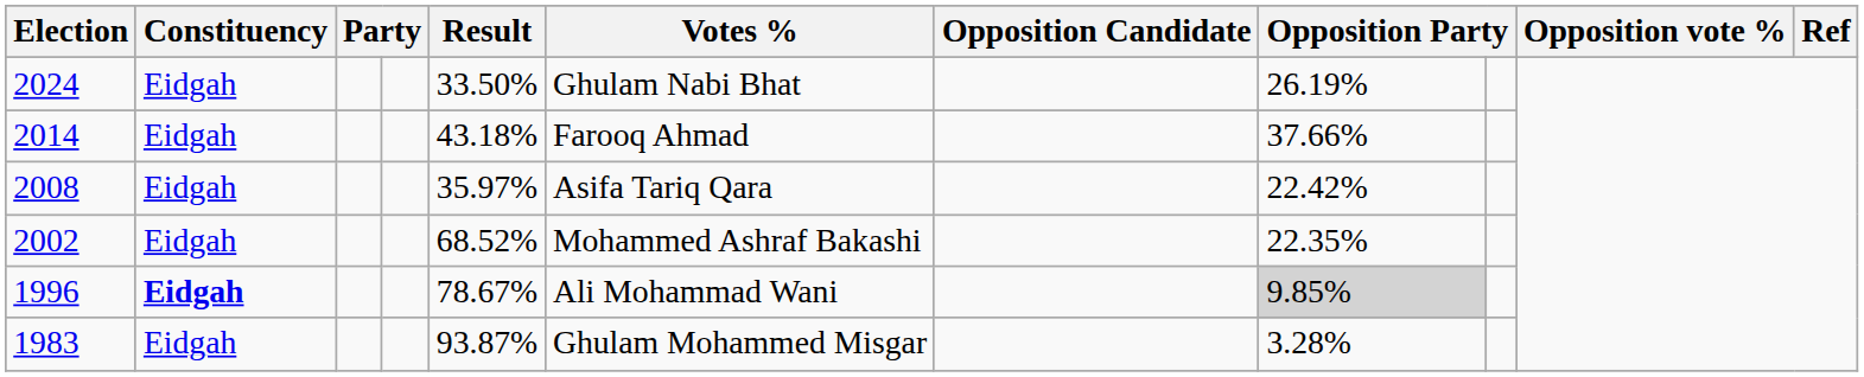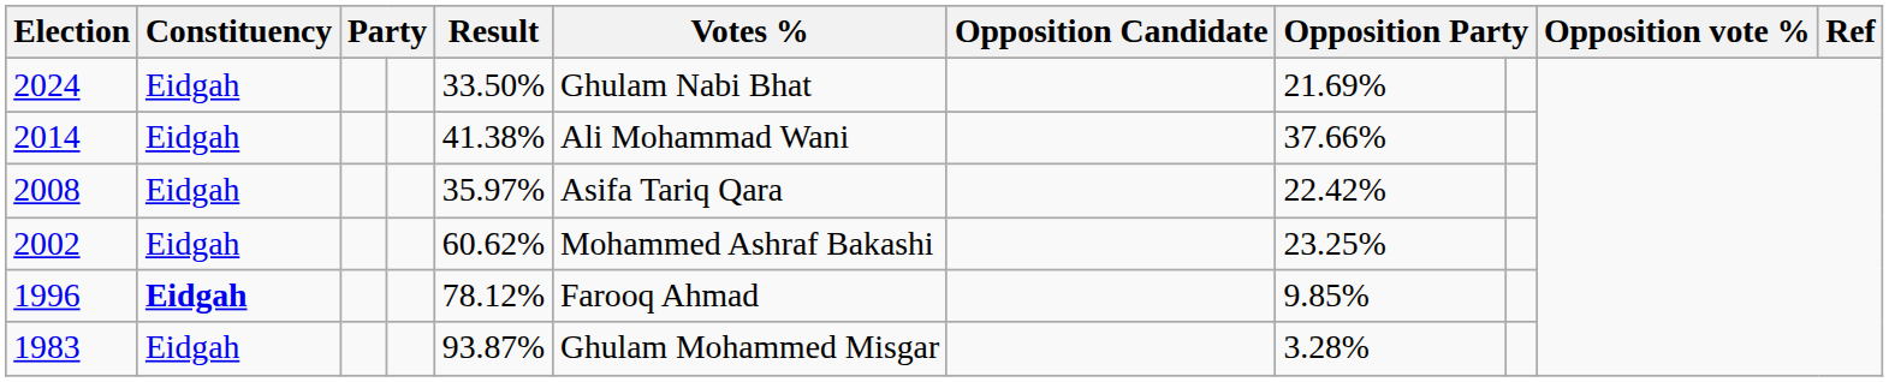 <table class="wikitable sortable">
 <tr>
 <th>Election</th>
 <th>Constituency</th>
 <th colspan="2">Party</th>
 <th>Result</th>
 <th>Votes %</th>
 <th>Opposition Candidate</th>
 <th colspan="2">Opposition Party</th>
 <th>Opposition vote %</th>
 <th>Ref</th>
 </tr>
 <tr>
 <td><a href='#'>2024</a></td>
 <td><a href='#'>Eidgah</a></td>
 <td></td>
 <td></td>
 <td>33.50%</td>
 <td>Ghulam Nabi Bhat</td>
 <td></td>
-<td>26.19%</td>
+<td>21.69%</td>
 <td></td>
 </tr>
 <tr>
 <td><a href='#'>2014</a></td>
 <td><a href='#'>Eidgah</a></td>
 <td></td>
 <td></td>
-<td>43.18%</td>
-<td>Farooq Ahmad</td>
+<td>41.38%</td>
+<td>Ali Mohammad Wani</td>
 <td></td>
 <td>37.66%</td>
 <td></td>
 </tr>
 <tr>
 <td><a href='#'>2008</a></td>
 <td><a href='#'>Eidgah</a></td>
 <td></td>
 <td></td>
 <td>35.97%</td>
 <td>Asifa Tariq Qara</td>
 <td></td>
 <td>22.42%</td>
 <td></td>
 </tr>
 <tr>
 <td><a href='#'>2002</a></td>
 <td><a href='#'>Eidgah</a></td>
 <td></td>
 <td></td>
-<td>68.52%</td>
+<td>60.62%</td>
 <td>Mohammed Ashraf Bakashi</td>
 <td></td>
-<td>22.35%</td>
+<td>23.25%</td>
 <td></td>
 </tr>
 <tr>
 <td><a href='#'>1996</a></td>
 <td><strong><a href='#'>Eidgah</a></strong></td>
 <td></td>
 <td></td>
-<td>78.67%</td>
-<td>Ali Mohammad Wani</td>
+<td>78.12%</td>
+<td>Farooq Ahmad</td>
 <td></td>
-<td style="background: lightgrey;">9.85%</td>
+<td>9.85%</td>
 <td></td>
 </tr>
 <tr>
 <td><a href='#'>1983</a></td>
 <td><a href='#'>Eidgah</a></td>
 <td></td>
 <td></td>
 <td>93.87%</td>
 <td>Ghulam Mohammed Misgar</td>
 <td></td>
 <td>3.28%</td>
 <td></td>
 </tr>
 </table>
